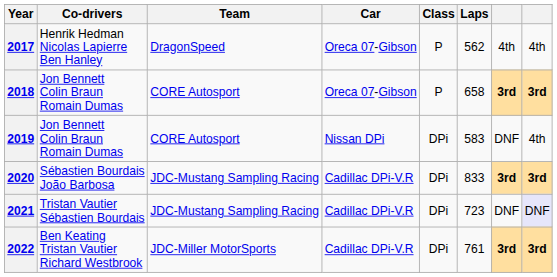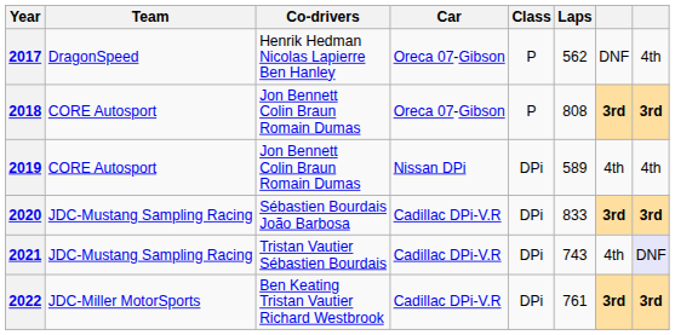 <table class="wikitable" style="text-align:center; font-size:90%">
 <tr>
 <th>Year</th>
+<th>Team</th>
 <th>Co-drivers</th>
-<th>Team</th>
 <th>Car</th>
 <th>Class</th>
 <th>Laps</th>
 <th></th>
 <th></th>
 </tr>
 <tr>
 <th><a href='#'>2017</a></th>
+<td align="left"> <a href='#'>DragonSpeed</a></td>
 <td align="left"> Henrik Hedman<br> <a href='#'>Nicolas Lapierre</a><br> <a href='#'>Ben Hanley</a></td>
-<td align="left"> <a href='#'>DragonSpeed</a></td>
 <td align="left" nowrap><a href='#'>Oreca 07</a>-<a href='#'>Gibson</a></td>
 <td>P</td>
 <td>562</td>
-<td>4th</td>
+<td>DNF</td>
 <td>4th</td>
 </tr>
 <tr>
 <th><a href='#'>2018</a></th>
+<td align="left"> <a href='#'>CORE Autosport</a></td>
 <td align="left"> <a href='#'>Jon Bennett</a><br> <a href='#'>Colin Braun</a><br> <a href='#'>Romain Dumas</a></td>
-<td align="left"> <a href='#'>CORE Autosport</a></td>
 <td align="left"><a href='#'>Oreca 07</a>-<a href='#'>Gibson</a></td>
 <td>P</td>
-<td>658</td>
+<td>808</td>
 <td style="background:#FFDF9F;"><strong>3rd</strong></td>
 <td style="background:#FFDF9F;"><strong>3rd</strong></td>
 </tr>
 <tr>
 <th><a href='#'>2019</a></th>
+<td align="left"> <a href='#'>CORE Autosport</a></td>
 <td align="left"> <a href='#'>Jon Bennett</a><br> <a href='#'>Colin Braun</a><br> <a href='#'>Romain Dumas</a></td>
-<td align="left"> <a href='#'>CORE Autosport</a></td>
 <td align="left"><a href='#'>Nissan DPi</a></td>
 <td>DPi</td>
-<td>583</td>
-<td>DNF</td>
+<td>589</td>
+<td>4th</td>
 <td>4th</td>
 </tr>
 <tr>
 <th><a href='#'>2020</a></th>
+<td align="left"> <a href='#'>JDC-Mustang Sampling Racing</a></td>
 <td align="left"> <a href='#'>Sébastien Bourdais</a><br> <a href='#'>João Barbosa</a></td>
-<td align="left"> <a href='#'>JDC-Mustang Sampling Racing</a></td>
 <td align="left"><a href='#'>Cadillac DPi-V.R</a></td>
 <td>DPi</td>
 <td>833</td>
 <td style="background:#FFDF9F;"><strong>3rd</strong></td>
 <td style="background:#FFDF9F;"><strong>3rd</strong></td>
 </tr>
 <tr>
 <th><a href='#'>2021</a></th>
+<td align="left"> <a href='#'>JDC-Mustang Sampling Racing</a></td>
 <td align="left"> <a href='#'>Tristan Vautier</a><br> <a href='#'>Sébastien Bourdais</a></td>
-<td align="left"> <a href='#'>JDC-Mustang Sampling Racing</a></td>
 <td align="left"><a href='#'>Cadillac DPi-V.R</a></td>
 <td>DPi</td>
-<td>723</td>
-<td>DNF</td>
+<td>743</td>
+<td>4th</td>
 <td style="background: lavender;">DNF</td>
 </tr>
 <tr>
 <th><a href='#'>2022</a></th>
+<td align="left" nowrap> <a href='#'>JDC-Miller MotorSports</a></td>
 <td align="left" nowrap> <a href='#'>Ben Keating</a><br> <a href='#'>Tristan Vautier</a><br> <a href='#'>Richard Westbrook</a></td>
-<td align="left" nowrap> <a href='#'>JDC-Miller MotorSports</a></td>
 <td align="left"><a href='#'>Cadillac DPi-V.R</a></td>
 <td>DPi</td>
 <td>761</td>
 <td style="background:#FFDF9F;"><strong>3rd</strong></td>
 <td style="background:#FFDF9F;"><strong>3rd</strong></td>
 </tr>
 </table>
